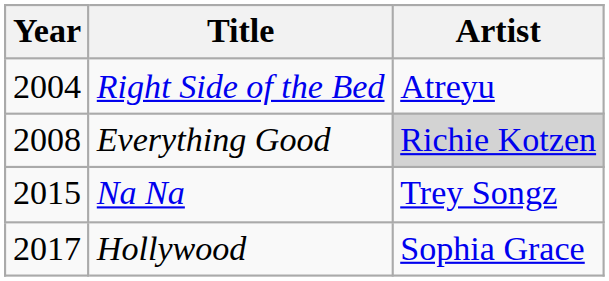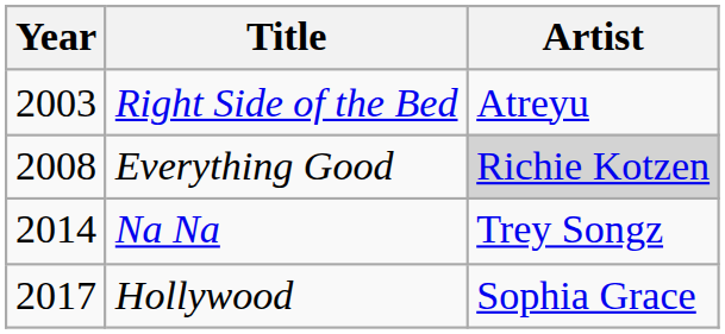 <table class="wikitable sortable">
 <tr>
 <th>Year</th>
 <th>Title</th>
 <th>Artist</th>
 </tr>
 <tr>
-<td>2004</td>
+<td>2003</td>
 <td><em><a href='#'>Right Side of the Bed</a></em></td>
 <td><a href='#'>Atreyu</a></td>
 </tr>
 <tr>
 <td>2008</td>
 <td><em>Everything Good</em></td>
 <td style="background: lightgrey;"><a href='#'>Richie Kotzen</a></td>
 </tr>
 <tr>
-<td>2015</td>
+<td>2014</td>
 <td><em><a href='#'>Na Na</a></em></td>
 <td><a href='#'>Trey Songz</a></td>
 </tr>
 <tr>
 <td>2017</td>
 <td><em>Hollywood</em></td>
 <td><a href='#'>Sophia Grace</a></td>
 </tr>
 </table>
